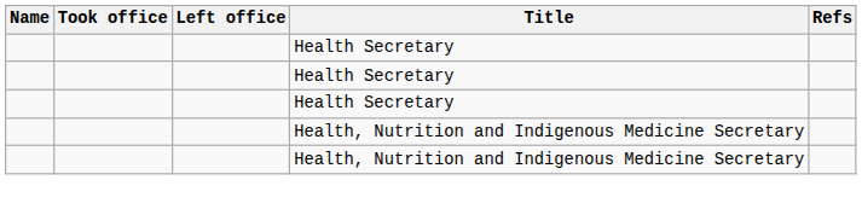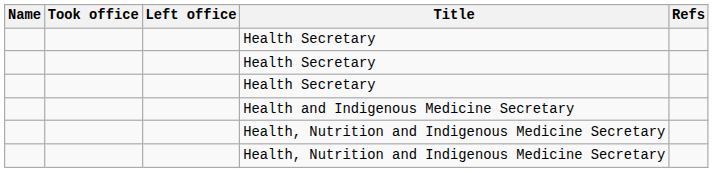 <table class="wikitable plainrowheaders sortable" style="font-size:90%; text-align:left;">
 <tr>
 <th scope=col>Name</th>
 <th scope=col>Took office</th>
 <th scope=col>Left office</th>
 <th scope=col>Title</th>
 <th scope=col class=unsortable>Refs</th>
 </tr>
 <tr>
 <td></td>
 <td align=center></td>
 <td align=center></td>
 <td>Health Secretary</td>
 <td align=center></td>
 </tr>
 <tr>
 <td></td>
 <td align=center></td>
 <td align=center></td>
 <td>Health Secretary</td>
 <td align=center></td>
 </tr>
 <tr>
 <td></td>
 <td align=center></td>
 <td align=center></td>
 <td>Health Secretary</td>
 <td align=center></td>
 </tr>
 <tr>
 <td></td>
 <td align=center></td>
 <td align=center></td>
+<td>Health and Indigenous Medicine Secretary</td>
+<td align=center></td>
+</tr>
+<tr>
+<td></td>
+<td align=center></td>
+<td align=center></td>
 <td>Health, Nutrition and Indigenous Medicine Secretary</td>
 <td align=center></td>
 </tr>
 <tr>
 <td></td>
 <td align=center></td>
 <td align=center></td>
 <td>Health, Nutrition and Indigenous Medicine Secretary</td>
 <td align=center></td>
 </tr>
 </table>
